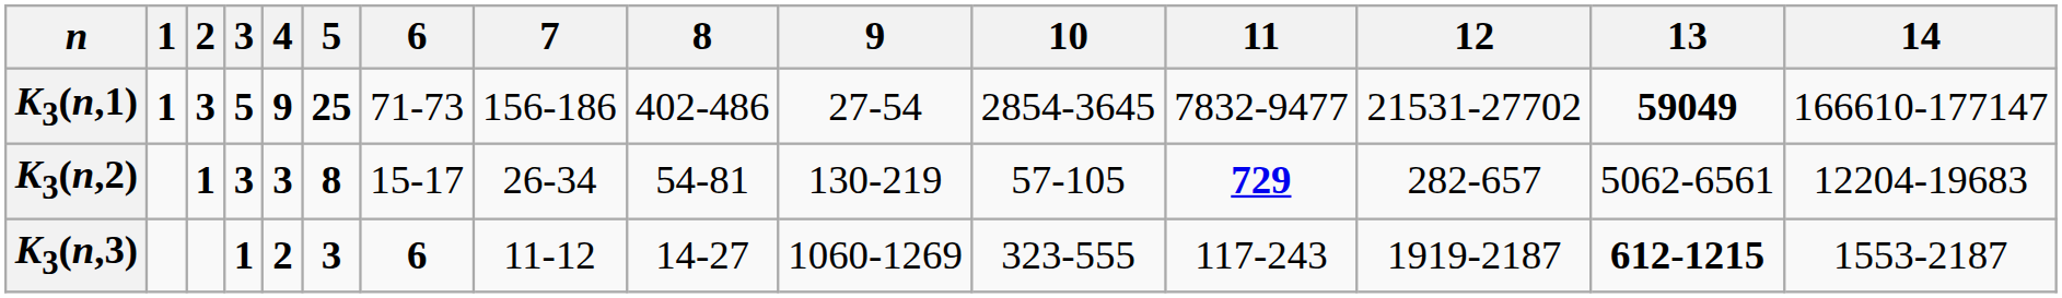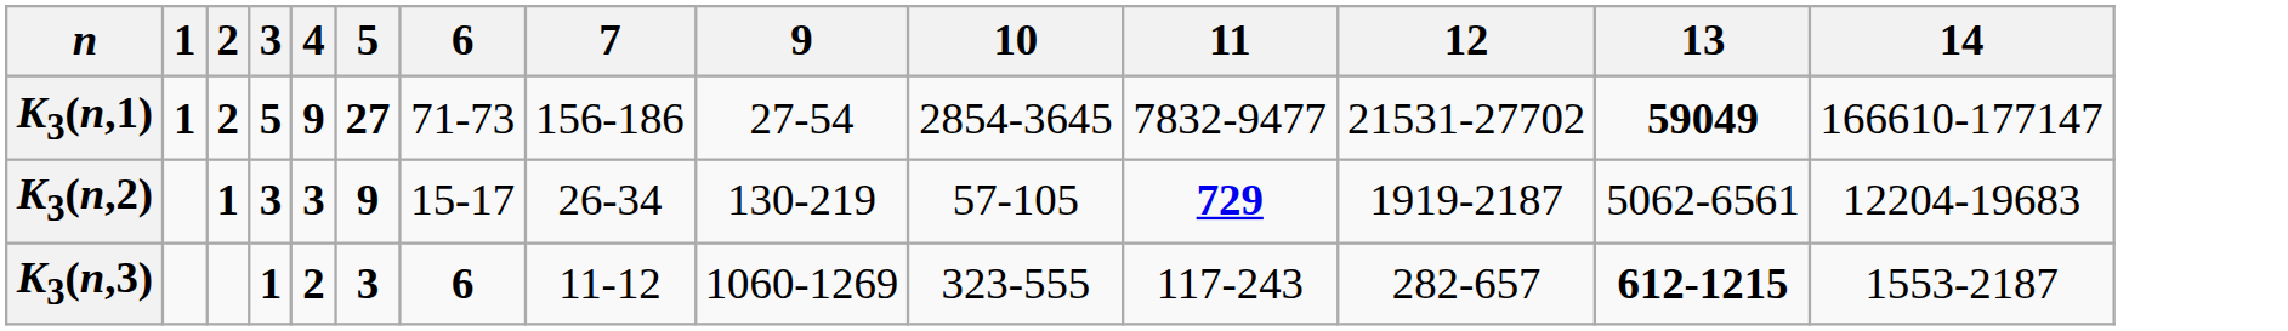 <table class="wikitable" style="text-align:center;">
 <tr>
 <th><em>n</em></th>
 <th>1</th>
 <th>2</th>
 <th>3</th>
 <th>4</th>
 <th>5</th>
 <th>6</th>
 <th>7</th>
-<th>8</th>
 <th>9</th>
 <th>10</th>
 <th>11</th>
 <th>12</th>
 <th>13</th>
 <th>14</th>
 </tr>
 <tr>
 <th><em>K</em><sub>3</sub>(<em>n</em>,1)</th>
 <td><strong>1</strong></td>
-<td><strong>3</strong></td>
+<td><strong>2</strong></td>
 <td><strong>5</strong></td>
 <td><strong>9</strong></td>
-<td><strong>25</strong></td>
+<td><strong>27</strong></td>
 <td>71-73</td>
 <td>156-186</td>
-<td>402-486</td>
 <td>27-54</td>
 <td>2854-3645</td>
 <td>7832-9477</td>
 <td>21531-27702</td>
 <td><strong>59049</strong></td>
 <td>166610-177147</td>
 </tr>
 <tr>
 <th><em>K</em><sub>3</sub>(<em>n</em>,2)</th>
 <td></td>
 <td><strong>1</strong></td>
 <td><strong>3</strong></td>
 <td><strong>3</strong></td>
-<td><strong>8</strong></td>
+<td><strong>9</strong></td>
 <td>15-17</td>
 <td>26-34</td>
-<td>54-81</td>
 <td>130-219</td>
 <td>57-105</td>
 <td><a href='#'><strong>729</strong></a></td>
-<td>282-657</td>
+<td>1919-2187</td>
 <td>5062-6561</td>
 <td>12204-19683</td>
 </tr>
 <tr>
 <th><em>K</em><sub>3</sub>(<em>n</em>,3)</th>
 <td></td>
 <td></td>
 <td><strong>1</strong></td>
 <td><strong>2</strong></td>
 <td><strong>3</strong></td>
 <td><strong>6</strong></td>
 <td>11-12</td>
-<td>14-27</td>
 <td>1060-1269</td>
 <td>323-555</td>
 <td>117-243</td>
-<td>1919-2187</td>
+<td>282-657</td>
 <td><strong>612-1215</strong></td>
 <td>1553-2187</td>
 </tr>
 </table>
